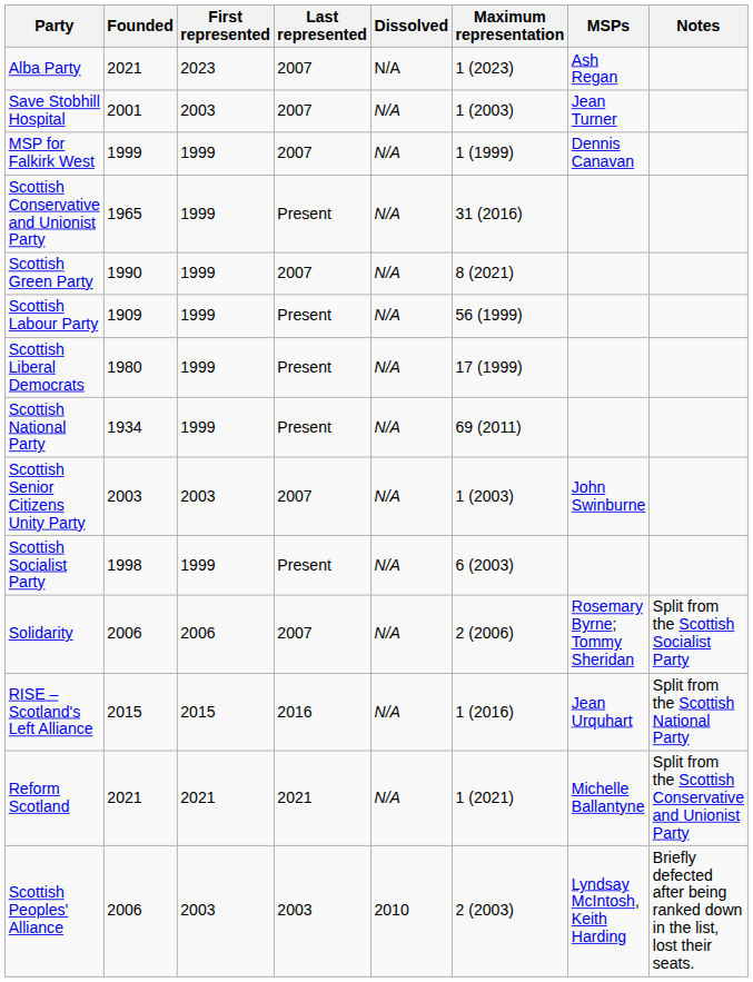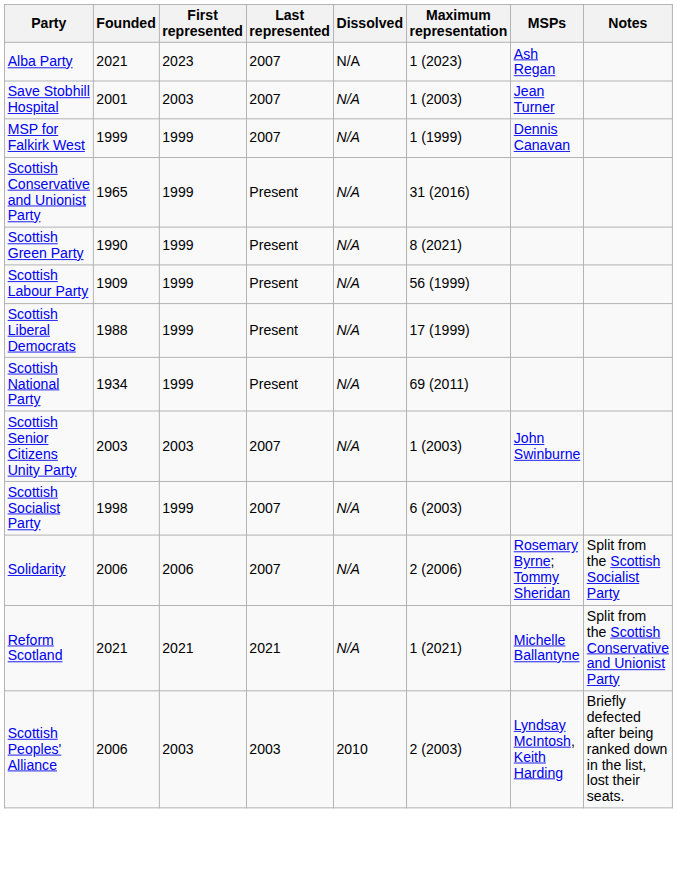 <table class="wikitable sortable">
 <tr>
 <th>Party</th>
 <th>Founded</th>
 <th>First represented</th>
 <th>Last represented</th>
 <th>Dissolved</th>
 <th data-sort-type="number">Maximum representation</th>
 <th>MSPs</th>
 <th>Notes</th>
 </tr>
 <tr>
 <td><a href='#'>Alba Party</a></td>
 <td>2021</td>
 <td>2023</td>
 <td>2007</td>
 <td>N/A</td>
 <td>1 (2023)</td>
 <td><a href='#'>Ash Regan</a></td>
 <td></td>
 </tr>
 <tr>
 <td><a href='#'>Save Stobhill Hospital</a></td>
 <td>2001</td>
 <td>2003</td>
 <td>2007</td>
 <td><em>N/A</em></td>
 <td>1 (2003)</td>
 <td><a href='#'>Jean Turner</a></td>
 <td></td>
 </tr>
 <tr>
 <td><a href='#'>MSP for Falkirk West</a></td>
 <td>1999</td>
 <td>1999</td>
 <td>2007</td>
 <td><em>N/A</em></td>
 <td>1 (1999)</td>
 <td><a href='#'>Dennis Canavan</a></td>
 <td></td>
 </tr>
 <tr>
 <td><a href='#'>Scottish Conservative and Unionist Party</a></td>
 <td>1965</td>
 <td>1999</td>
 <td>Present</td>
 <td><em>N/A</em></td>
 <td>31 (2016)</td>
 <td></td>
 <td></td>
 </tr>
 <tr>
 <td><a href='#'>Scottish Green Party</a></td>
 <td>1990</td>
 <td>1999</td>
-<td>2007</td>
+<td>Present</td>
 <td><em>N/A</em></td>
 <td>8 (2021)</td>
 <td></td>
 <td></td>
 </tr>
 <tr>
 <td><a href='#'>Scottish Labour Party</a></td>
 <td>1909</td>
 <td>1999</td>
 <td>Present</td>
 <td><em>N/A</em></td>
 <td>56 (1999)</td>
 <td></td>
 <td></td>
 </tr>
 <tr>
 <td><a href='#'>Scottish Liberal Democrats</a></td>
-<td>1980</td>
+<td>1988</td>
 <td>1999</td>
 <td>Present</td>
 <td><em>N/A</em></td>
 <td>17 (1999)</td>
 <td></td>
 <td></td>
 </tr>
 <tr>
 <td><a href='#'>Scottish National Party</a></td>
 <td>1934</td>
 <td>1999</td>
 <td>Present</td>
 <td><em>N/A</em></td>
 <td>69 (2011)</td>
 <td></td>
 <td></td>
 </tr>
 <tr>
 <td><a href='#'>Scottish Senior Citizens Unity Party</a></td>
 <td>2003</td>
 <td>2003</td>
 <td>2007</td>
 <td><em>N/A</em></td>
 <td>1 (2003)</td>
 <td><a href='#'>John Swinburne</a></td>
 <td></td>
 </tr>
 <tr>
 <td><a href='#'>Scottish Socialist Party</a></td>
 <td>1998</td>
 <td>1999</td>
-<td>Present</td>
+<td>2007</td>
 <td><em>N/A</em></td>
 <td>6 (2003)</td>
 <td></td>
 <td></td>
 </tr>
 <tr>
 <td><a href='#'>Solidarity</a></td>
 <td>2006</td>
 <td>2006</td>
 <td>2007</td>
 <td><em>N/A</em></td>
 <td>2 (2006)</td>
 <td><a href='#'>Rosemary Byrne</a>; <a href='#'>Tommy Sheridan</a></td>
 <td>Split from the <a href='#'>Scottish Socialist Party</a></td>
-</tr>
-<tr>
-<td><a href='#'>RISE – Scotland's Left Alliance</a></td>
-<td>2015</td>
-<td>2015</td>
-<td>2016</td>
-<td><em>N/A</em></td>
-<td>1 (2016)</td>
-<td><a href='#'>Jean Urquhart</a></td>
-<td>Split from the <a href='#'>Scottish National Party</a></td>
 </tr>
 <tr>
 <td><a href='#'>Reform Scotland</a></td>
 <td>2021</td>
 <td>2021</td>
 <td>2021</td>
 <td><em>N/A</em></td>
 <td>1 (2021)</td>
 <td><a href='#'>Michelle Ballantyne</a></td>
 <td>Split from the <a href='#'>Scottish Conservative and Unionist Party</a></td>
 </tr>
 <tr>
 <td><a href='#'>Scottish Peoples' Alliance</a></td>
 <td>2006</td>
 <td>2003</td>
 <td>2003</td>
 <td>2010</td>
 <td>2 (2003)</td>
 <td><a href='#'>Lyndsay McIntosh</a>, <a href='#'>Keith Harding</a></td>
 <td>Briefly defected after being ranked down in the list, lost their seats.</td>
 </tr>
 </table>
